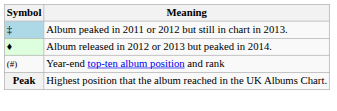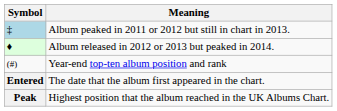 <table Class="wikitable">
 <tr>
 <th>Symbol</th>
 <th>Meaning</th>
 </tr>
 <tr>
 <td bgcolor=lightblue>‡</td>
 <td>Album peaked in 2011 or 2012 but still in chart in 2013.</td>
 </tr>
 <tr>
 <td bgcolor=#DDFFDD>♦</td>
 <td>Album released in 2012 or 2013 but peaked in 2014.</td>
 </tr>
 <tr>
 <td><small>(#)</small></td>
 <td>Year-end <a href='#'>top-ten album position</a> and rank</td>
 </tr>
 <tr>
+<th>Entered</th>
+<td>The date that the album first appeared in the chart.</td>
+</tr>
+<tr>
 <th>Peak</th>
 <td>Highest position that the album reached in the UK Albums Chart.</td>
 </tr>
 </table>
